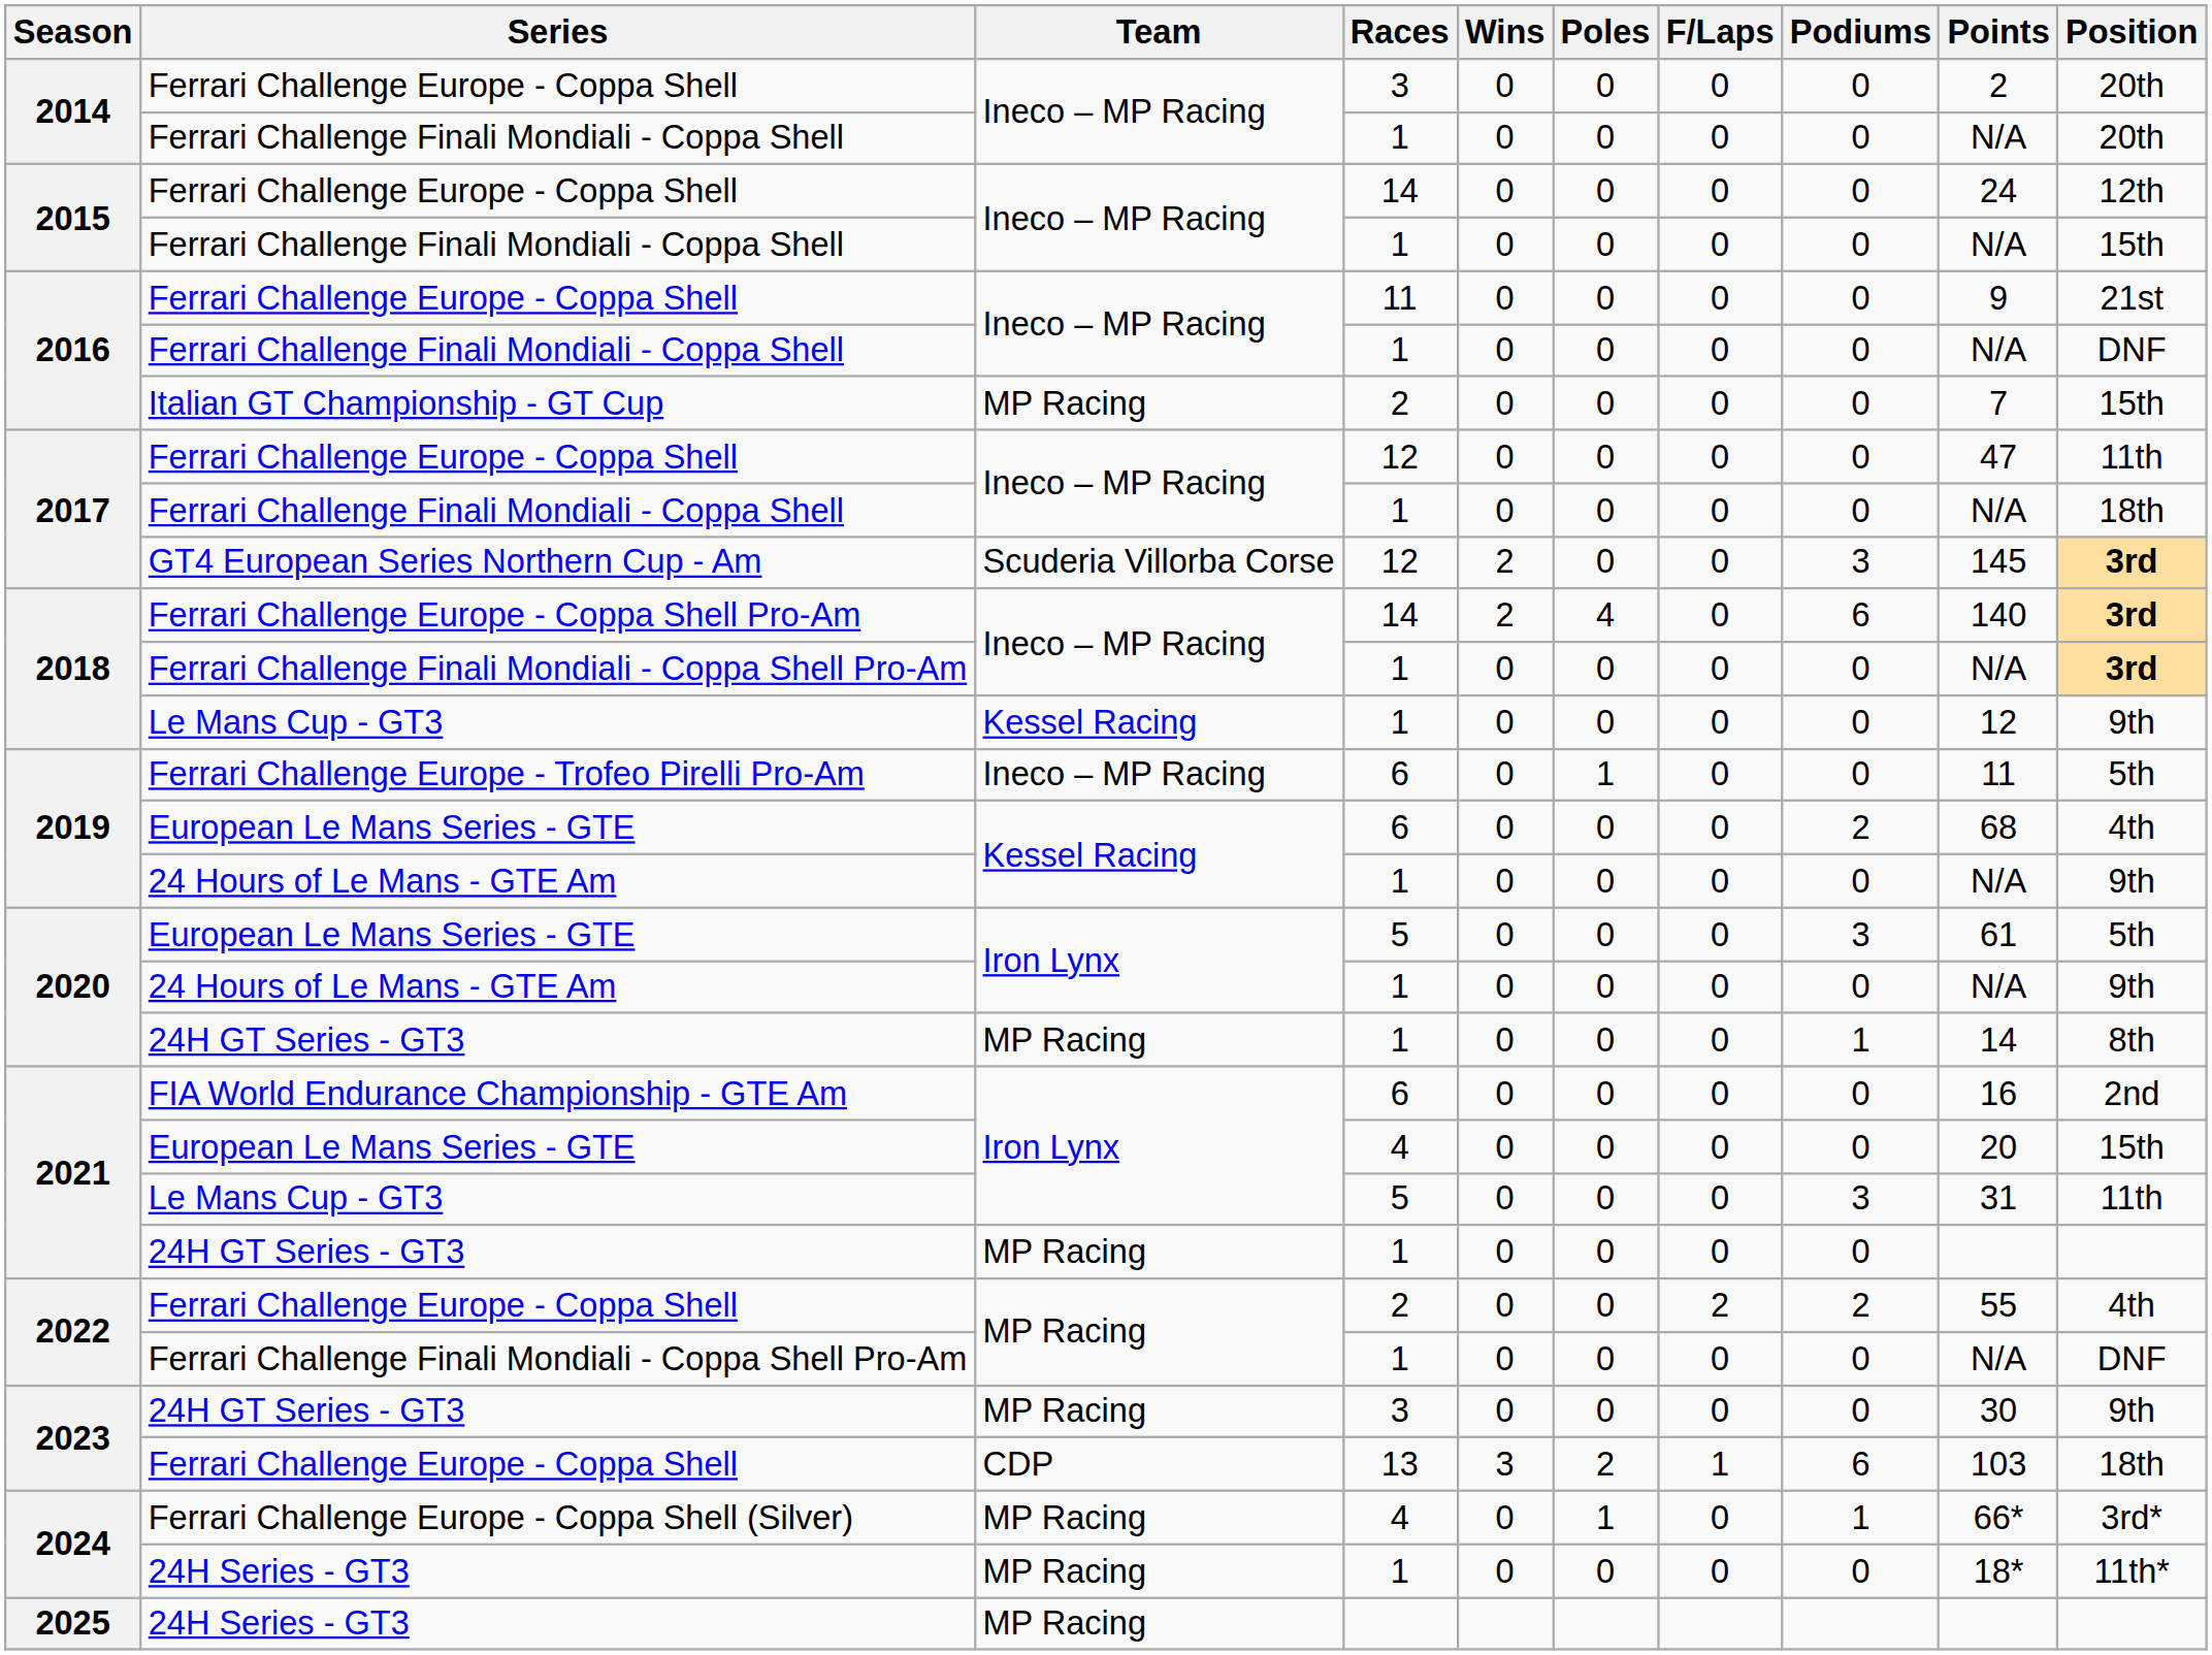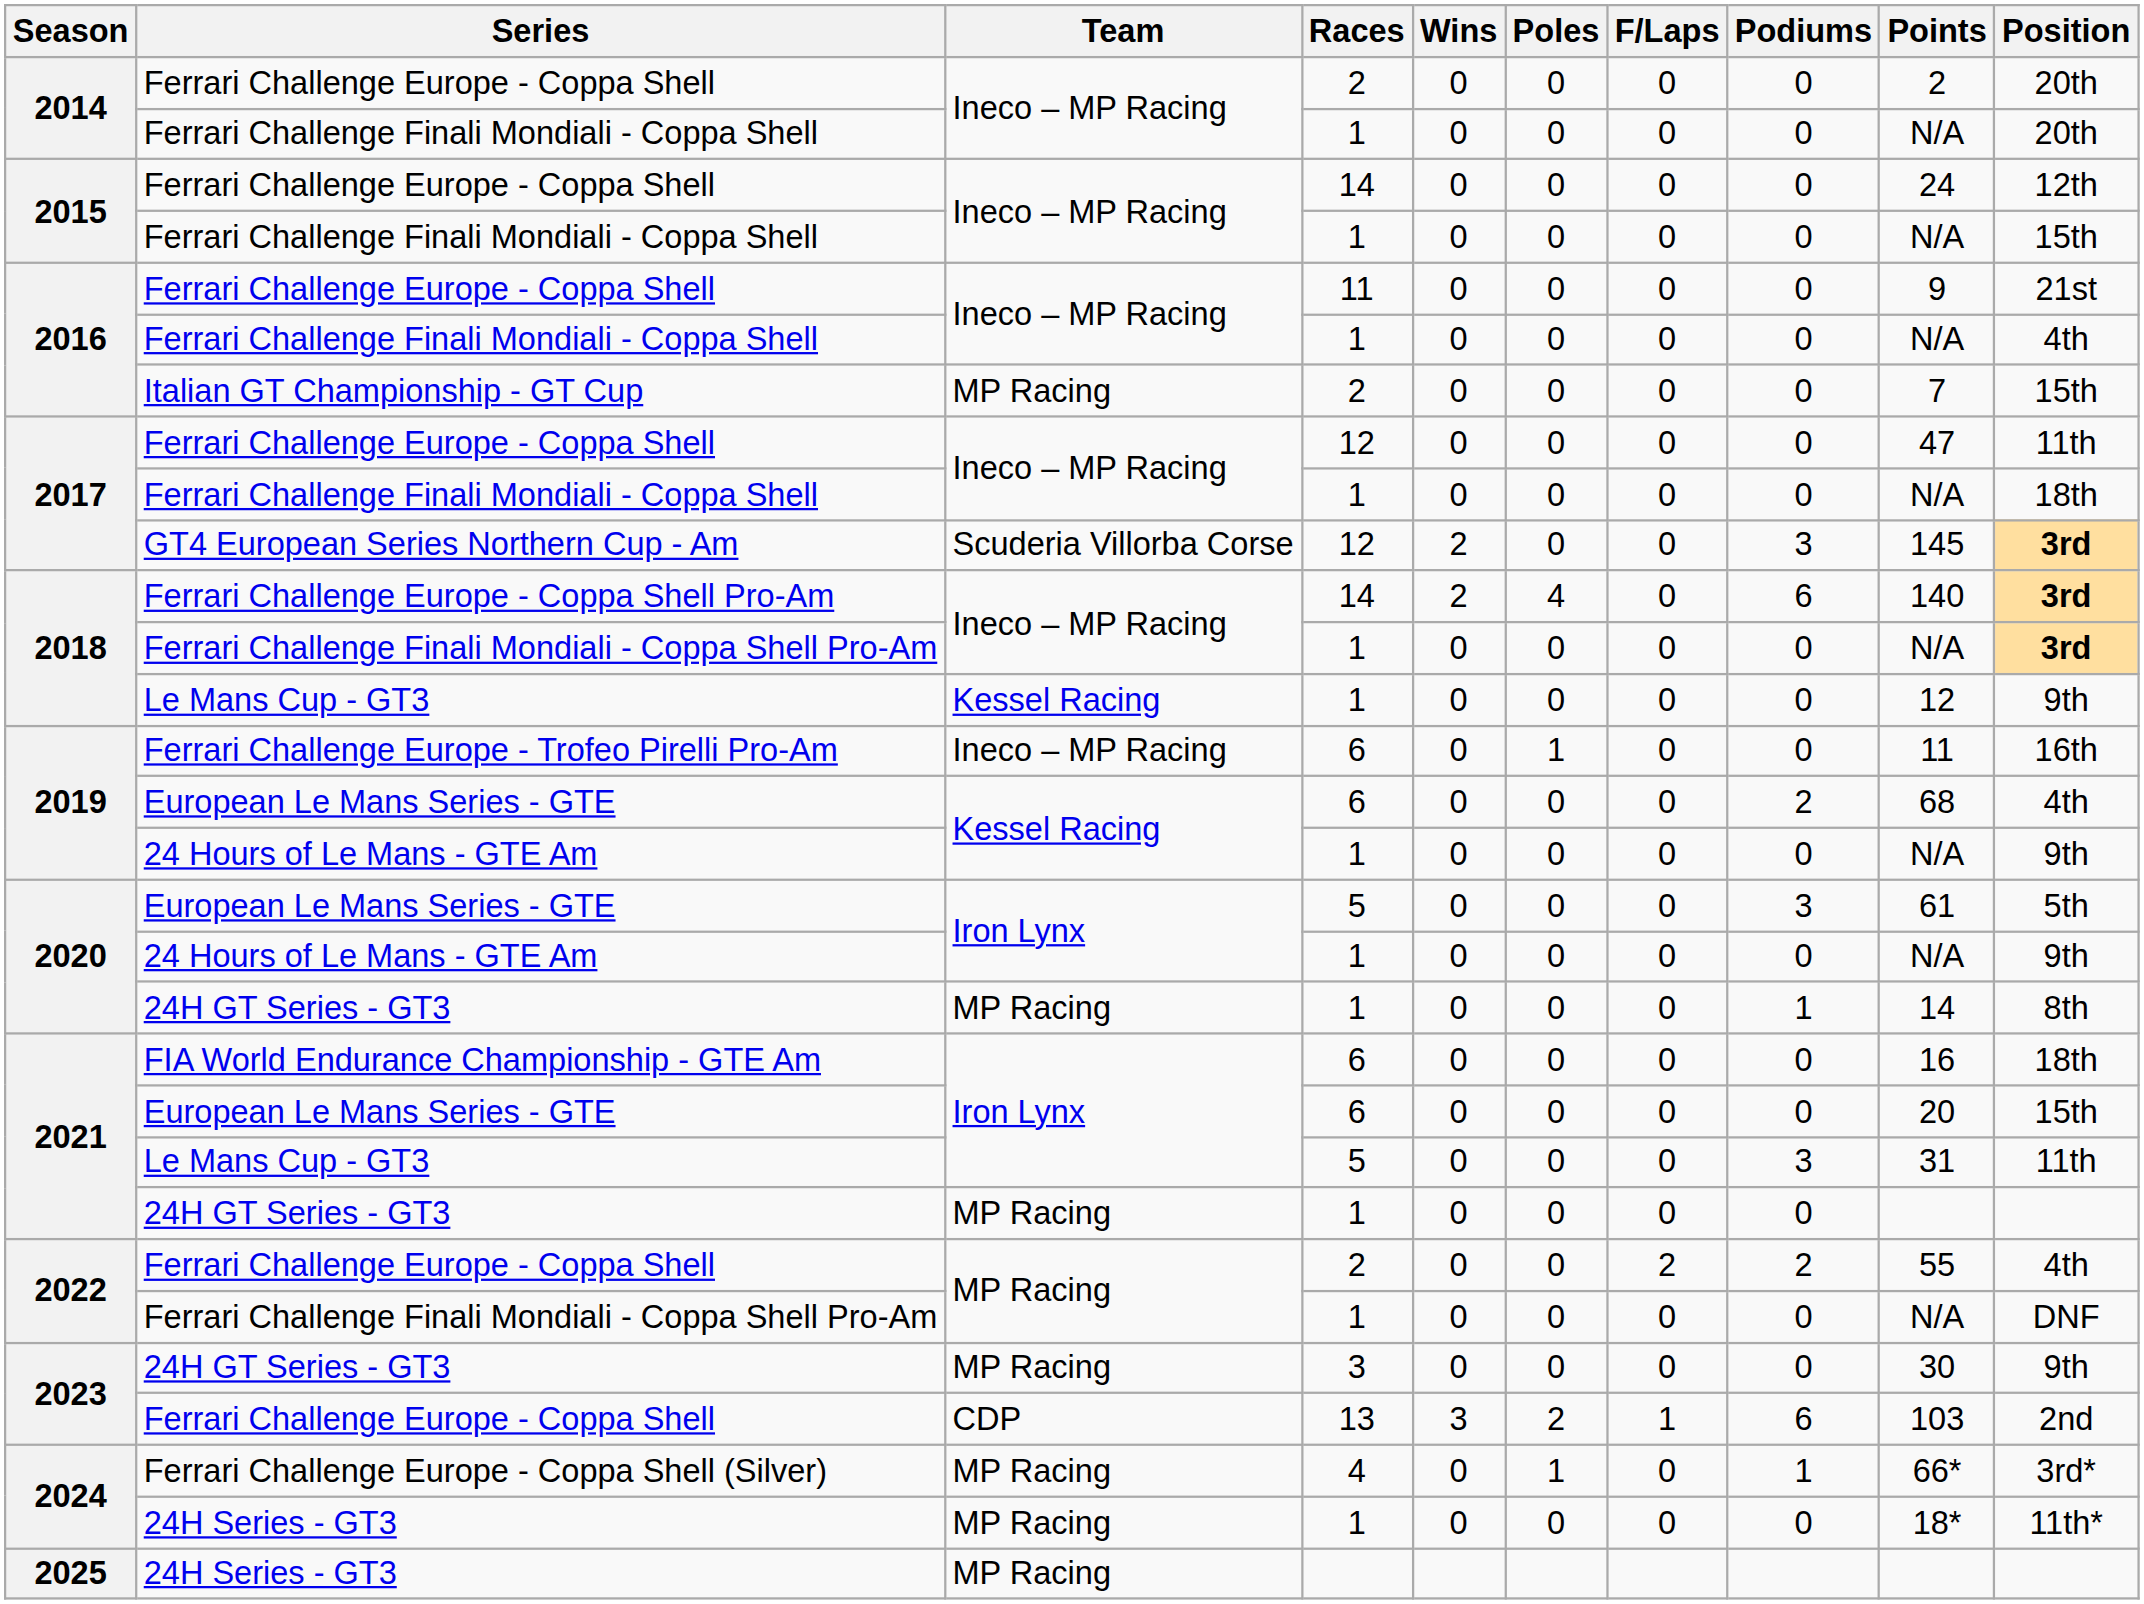 <table class="wikitable" style="font-size: 90%; text-align:center">
 <tr>
 <th>Season</th>
 <th>Series</th>
 <th>Team</th>
 <th>Races</th>
 <th>Wins</th>
 <th>Poles</th>
 <th>F/Laps</th>
 <th>Podiums</th>
 <th>Points</th>
 <th>Position</th>
 </tr>
 <tr>
 <th rowspan=2>2014</th>
 <td align=left>Ferrari Challenge Europe - Coppa Shell</td>
 <td rowspan="2" align=left>Ineco – MP Racing</td>
-<td>3</td>
+<td>2</td>
 <td>0</td>
 <td>0</td>
 <td>0</td>
 <td>0</td>
 <td>2</td>
 <td>20th</td>
 </tr>
 <tr>
 <td align=left>Ferrari Challenge Finali Mondiali - Coppa Shell</td>
 <td>1</td>
 <td>0</td>
 <td>0</td>
 <td>0</td>
 <td>0</td>
 <td>N/A</td>
 <td>20th</td>
 </tr>
 <tr>
 <th rowspan=2>2015</th>
 <td align=left>Ferrari Challenge Europe - Coppa Shell</td>
 <td rowspan="2" align=left>Ineco – MP Racing</td>
 <td>14</td>
 <td>0</td>
 <td>0</td>
 <td>0</td>
 <td>0</td>
 <td>24</td>
 <td>12th</td>
 </tr>
 <tr>
 <td align=left>Ferrari Challenge Finali Mondiali - Coppa Shell</td>
 <td>1</td>
 <td>0</td>
 <td>0</td>
 <td>0</td>
 <td>0</td>
 <td>N/A</td>
 <td>15th</td>
 </tr>
 <tr>
 <th rowspan="3">2016</th>
 <td align=left><a href='#'>Ferrari Challenge Europe - Coppa Shell</a></td>
 <td rowspan="2" align=left>Ineco – MP Racing</td>
 <td>11</td>
 <td>0</td>
 <td>0</td>
 <td>0</td>
 <td>0</td>
 <td>9</td>
 <td>21st</td>
 </tr>
 <tr>
 <td align=left><a href='#'>Ferrari Challenge Finali Mondiali - Coppa Shell</a></td>
 <td>1</td>
 <td>0</td>
 <td>0</td>
 <td>0</td>
 <td>0</td>
 <td>N/A</td>
-<td>DNF</td>
+<td>4th</td>
 </tr>
 <tr>
 <td align=left><a href='#'>Italian GT Championship - GT Cup</a></td>
 <td align=left>MP Racing</td>
 <td>2</td>
 <td>0</td>
 <td>0</td>
 <td>0</td>
 <td>0</td>
 <td>7</td>
 <td>15th</td>
 </tr>
 <tr>
 <th rowspan="3">2017</th>
 <td align=left><a href='#'>Ferrari Challenge Europe - Coppa Shell</a></td>
 <td rowspan="2" align=left>Ineco – MP Racing</td>
 <td>12</td>
 <td>0</td>
 <td>0</td>
 <td>0</td>
 <td>0</td>
 <td>47</td>
 <td>11th</td>
 </tr>
 <tr>
 <td align=left><a href='#'>Ferrari Challenge Finali Mondiali - Coppa Shell</a></td>
 <td>1</td>
 <td>0</td>
 <td>0</td>
 <td>0</td>
 <td>0</td>
 <td>N/A</td>
 <td>18th</td>
 </tr>
 <tr>
 <td align=left><a href='#'>GT4 European Series Northern Cup - Am</a></td>
 <td align=left>Scuderia Villorba Corse</td>
 <td>12</td>
 <td>2</td>
 <td>0</td>
 <td>0</td>
 <td>3</td>
 <td>145</td>
 <td style="background:#ffdf9f;"><strong>3rd</strong></td>
 </tr>
 <tr>
 <th rowspan="3">2018</th>
 <td align=left><a href='#'>Ferrari Challenge Europe - Coppa Shell Pro-Am</a></td>
 <td rowspan="2" align=left>Ineco – MP Racing</td>
 <td>14</td>
 <td>2</td>
 <td>4</td>
 <td>0</td>
 <td>6</td>
 <td>140</td>
 <td style="background:#ffdf9f;” "><strong>3rd</strong></td>
 </tr>
 <tr>
 <td align=left><a href='#'>Ferrari Challenge Finali Mondiali - Coppa Shell Pro-Am</a></td>
 <td>1</td>
 <td>0</td>
 <td>0</td>
 <td>0</td>
 <td>0</td>
 <td>N/A</td>
 <td style="background:#ffdf9f;"><strong>3rd</strong></td>
 </tr>
 <tr>
 <td align=left><a href='#'>Le Mans Cup - GT3</a></td>
 <td align=left><a href='#'>Kessel Racing</a></td>
 <td>1</td>
 <td>0</td>
 <td>0</td>
 <td>0</td>
 <td>0</td>
 <td>12</td>
 <td>9th</td>
 </tr>
 <tr>
 <th rowspan="3">2019</th>
 <td align=left><a href='#'>Ferrari Challenge Europe - Trofeo Pirelli Pro-Am</a></td>
 <td align=left>Ineco – MP Racing</td>
 <td>6</td>
 <td>0</td>
 <td>1</td>
 <td>0</td>
 <td>0</td>
 <td>11</td>
-<td>5th</td>
+<td>16th</td>
 </tr>
 <tr>
 <td align=left><a href='#'>European Le Mans Series - GTE</a></td>
 <td rowspan="2" align=left><a href='#'>Kessel Racing</a></td>
 <td>6</td>
 <td>0</td>
 <td>0</td>
 <td>0</td>
 <td>2</td>
 <td>68</td>
 <td>4th</td>
 </tr>
 <tr>
 <td align=left><a href='#'>24 Hours of Le Mans - GTE Am</a></td>
 <td>1</td>
 <td>0</td>
 <td>0</td>
 <td>0</td>
 <td>0</td>
 <td>N/A</td>
 <td>9th</td>
 </tr>
 <tr>
 <th rowspan="3">2020</th>
 <td align=left><a href='#'>European Le Mans Series - GTE</a></td>
 <td rowspan="2" align=left><a href='#'>Iron Lynx</a></td>
 <td>5</td>
 <td>0</td>
 <td>0</td>
 <td>0</td>
 <td>3</td>
 <td>61</td>
 <td>5th</td>
 </tr>
 <tr>
 <td align=left><a href='#'>24 Hours of Le Mans - GTE Am</a></td>
 <td>1</td>
 <td>0</td>
 <td>0</td>
 <td>0</td>
 <td>0</td>
 <td>N/A</td>
 <td>9th</td>
 </tr>
 <tr>
 <td align=left><a href='#'>24H GT Series - GT3</a></td>
 <td align=left>MP Racing</td>
 <td>1</td>
 <td>0</td>
 <td>0</td>
 <td>0</td>
 <td>1</td>
 <td>14</td>
 <td>8th</td>
 </tr>
 <tr>
 <th rowspan="4">2021</th>
 <td align=left><a href='#'>FIA World Endurance Championship - GTE Am</a></td>
 <td rowspan="3" align=left><a href='#'>Iron Lynx</a></td>
 <td>6</td>
 <td>0</td>
 <td>0</td>
 <td>0</td>
 <td>0</td>
 <td>16</td>
-<td>2nd</td>
+<td>18th</td>
 </tr>
 <tr>
 <td align=left><a href='#'>European Le Mans Series - GTE</a></td>
-<td>4</td>
+<td>6</td>
 <td>0</td>
 <td>0</td>
 <td>0</td>
 <td>0</td>
 <td>20</td>
 <td>15th</td>
 </tr>
 <tr>
 <td align=left><a href='#'>Le Mans Cup - GT3</a></td>
 <td>5</td>
 <td>0</td>
 <td>0</td>
 <td>0</td>
 <td>3</td>
 <td>31</td>
 <td>11th</td>
 </tr>
 <tr>
 <td align=left><a href='#'>24H GT Series - GT3</a></td>
 <td align=left>MP Racing</td>
 <td>1</td>
 <td>0</td>
 <td>0</td>
 <td>0</td>
 <td>0</td>
 <td></td>
 <td></td>
 </tr>
 <tr>
 <th rowspan="2">2022</th>
 <td align=left><a href='#'>Ferrari Challenge Europe - Coppa Shell</a></td>
 <td rowspan="2" align=left>MP Racing</td>
 <td>2</td>
 <td>0</td>
 <td>0</td>
 <td>2</td>
 <td>2</td>
 <td>55</td>
 <td>4th</td>
 </tr>
 <tr>
 <td align=left>Ferrari Challenge Finali Mondiali - Coppa Shell Pro-Am</td>
 <td>1</td>
 <td>0</td>
 <td>0</td>
 <td>0</td>
 <td>0</td>
 <td>N/A</td>
 <td>DNF</td>
 </tr>
 <tr>
 <th rowspan="2">2023</th>
 <td align=left><a href='#'>24H GT Series - GT3</a></td>
 <td align=left>MP Racing</td>
 <td>3</td>
 <td>0</td>
 <td>0</td>
 <td>0</td>
 <td>0</td>
 <td>30</td>
 <td>9th</td>
 </tr>
 <tr>
 <td align="left"><a href='#'>Ferrari Challenge Europe - Coppa Shell</a></td>
 <td align="left">CDP</td>
 <td>13</td>
 <td>3</td>
 <td>2</td>
 <td>1</td>
 <td>6</td>
 <td>103</td>
-<td>18th</td>
+<td>2nd</td>
 </tr>
 <tr>
 <th rowspan="2">2024</th>
 <td align=left>Ferrari Challenge Europe - Coppa Shell (Silver)</td>
 <td align=left>MP Racing</td>
 <td>4</td>
 <td>0</td>
 <td>1</td>
 <td>0</td>
 <td>1</td>
 <td>66*</td>
 <td>3rd*</td>
 </tr>
 <tr>
 <td align=left><a href='#'>24H Series - GT3</a></td>
 <td align=left>MP Racing</td>
 <td>1</td>
 <td>0</td>
 <td>0</td>
 <td>0</td>
 <td>0</td>
 <td>18*</td>
 <td>11th*</td>
 </tr>
 <tr>
 <th>2025</th>
 <td align=left><a href='#'>24H Series - GT3</a></td>
 <td align=left>MP Racing</td>
 <td></td>
 <td></td>
 <td></td>
 <td></td>
 <td></td>
 <td></td>
 <td></td>
 </tr>
 </table>
